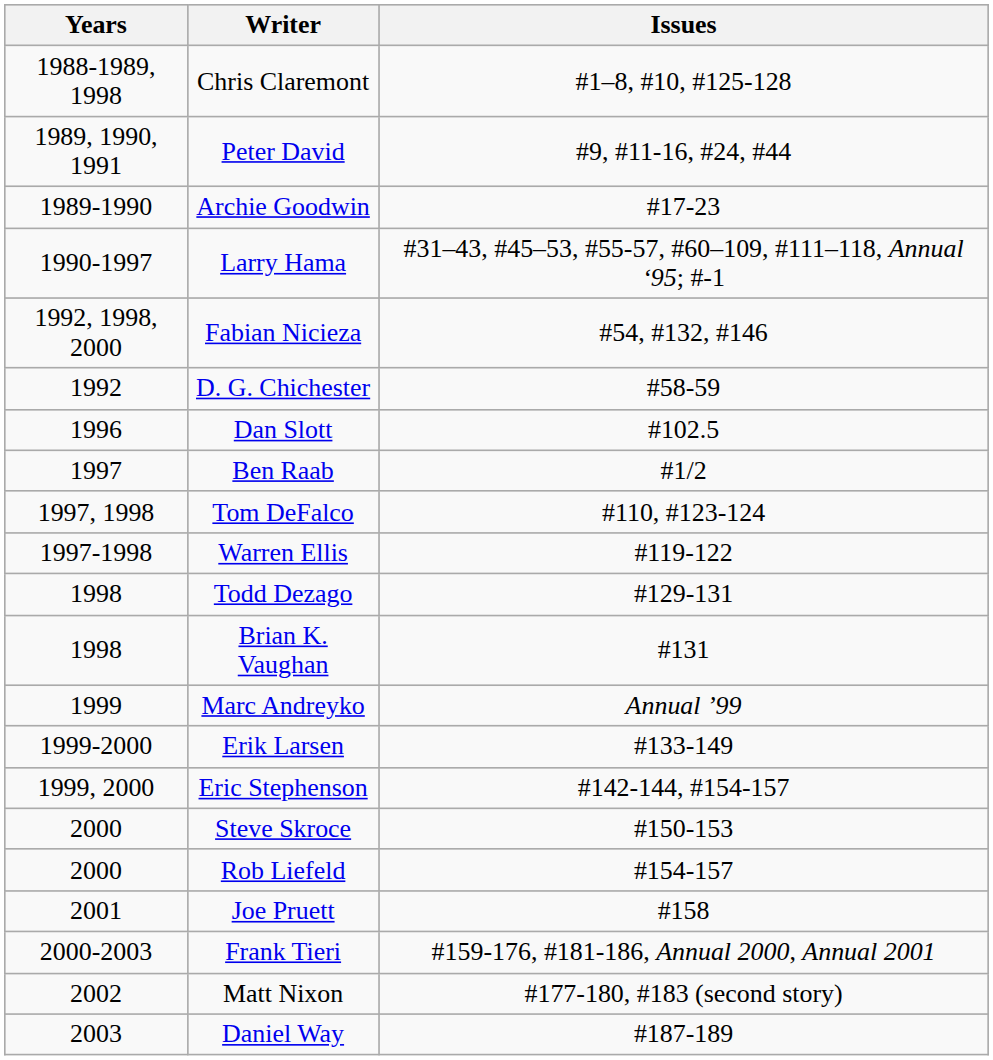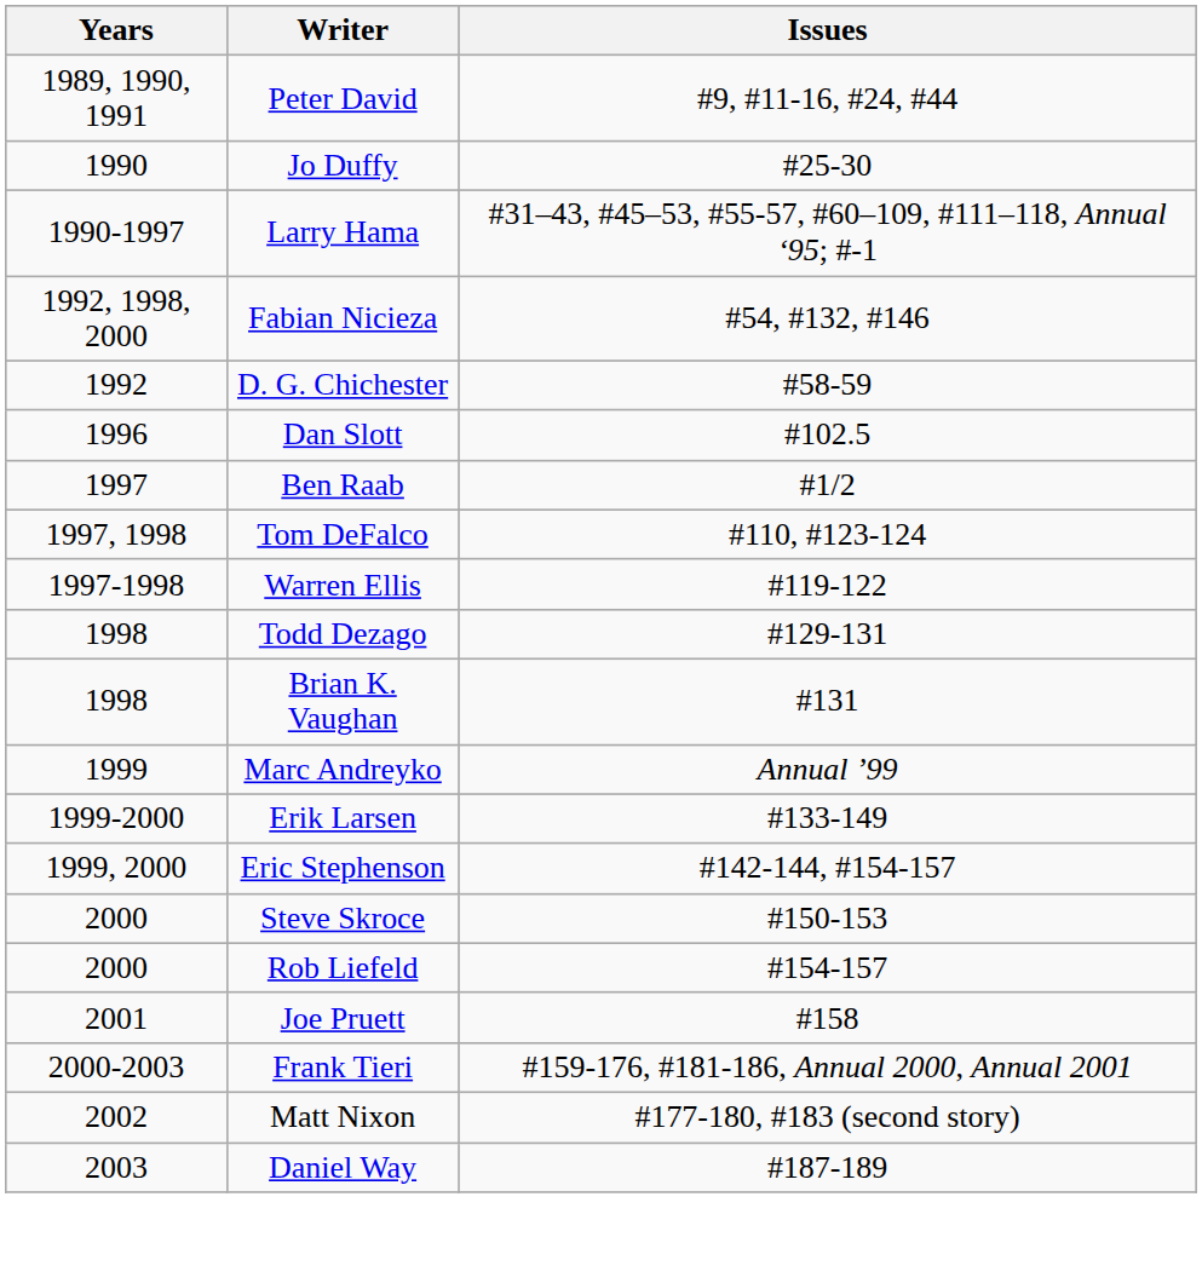 <table class="wikitable">
 <tr>
 <th>Years</th>
 <th>Writer</th>
 <th>Issues</th>
 </tr>
 <tr>
-<td align="center">1988-1989, 1998</td>
-<td align="center">Chris Claremont</td>
-<td align="center">#1–8, #10, #125-128</td>
-</tr>
-<tr>
 <td align="center">1989, 1990, 1991</td>
 <td align="center"><a href='#'>Peter David</a></td>
 <td align="center">#9, #11-16, #24, #44</td>
 </tr>
 <tr>
-<td align="center">1989-1990</td>
-<td align="center"><a href='#'>Archie Goodwin</a></td>
-<td align="center">#17-23</td>
+<td align="center">1990</td>
+<td align="center"><a href='#'>Jo Duffy</a></td>
+<td align="center">#25-30</td>
 </tr>
 <tr>
 <td align="center">1990-1997</td>
 <td align="center"><a href='#'>Larry Hama</a></td>
 <td align="center">#31–43, #45–53, #55-57, #60–109, #111–118, <em>Annual ‘95</em>; #-1</td>
 </tr>
 <tr>
 <td align="center">1992, 1998, 2000</td>
 <td align="center"><a href='#'>Fabian Nicieza</a></td>
 <td align="center">#54, #132, #146</td>
 </tr>
 <tr>
 <td align="center">1992</td>
 <td align="center"><a href='#'>D. G. Chichester</a></td>
 <td align="center">#58-59</td>
 </tr>
 <tr>
 <td align="center">1996</td>
 <td align="center"><a href='#'>Dan Slott</a></td>
 <td align="center">#102.5</td>
 </tr>
 <tr>
 <td align="center">1997</td>
 <td align="center"><a href='#'>Ben Raab</a></td>
 <td align="center">#1/2</td>
 </tr>
 <tr>
 <td align="center">1997, 1998</td>
 <td align="center"><a href='#'>Tom DeFalco</a></td>
 <td align="center">#110, #123-124</td>
 </tr>
 <tr>
 <td align="center">1997-1998</td>
 <td align="center"><a href='#'>Warren Ellis</a></td>
 <td align="center">#119-122</td>
 </tr>
 <tr>
 <td align="center">1998</td>
 <td align="center"><a href='#'>Todd Dezago</a></td>
 <td align="center">#129-131</td>
 </tr>
 <tr>
 <td align="center">1998</td>
 <td align="center"><a href='#'>Brian K. Vaughan</a></td>
 <td align="center">#131</td>
 </tr>
 <tr>
 <td align="center">1999</td>
 <td align="center"><a href='#'>Marc Andreyko</a></td>
 <td align="center"><em>Annual ’99</em></td>
 </tr>
 <tr>
 <td align="center">1999-2000</td>
 <td align="center"><a href='#'>Erik Larsen</a></td>
 <td align="center">#133-149</td>
 </tr>
 <tr>
 <td align="center">1999, 2000</td>
 <td align="center"><a href='#'>Eric Stephenson</a></td>
 <td align="center">#142-144, #154-157</td>
 </tr>
 <tr>
 <td align="center">2000</td>
 <td align="center"><a href='#'>Steve Skroce</a></td>
 <td align="center">#150-153</td>
 </tr>
 <tr>
 <td align="center">2000</td>
 <td align="center"><a href='#'>Rob Liefeld</a></td>
 <td align="center">#154-157</td>
 </tr>
 <tr>
 <td align="center">2001</td>
 <td align="center"><a href='#'>Joe Pruett</a></td>
 <td align="center">#158</td>
 </tr>
 <tr>
 <td align="center">2000-2003</td>
 <td align="center"><a href='#'>Frank Tieri</a></td>
 <td align="center">#159-176, #181-186, <em>Annual 2000</em>, <em>Annual 2001</em></td>
 </tr>
 <tr>
 <td align="center">2002</td>
 <td align="center">Matt Nixon</td>
 <td align="center">#177-180, #183 (second story)</td>
 </tr>
 <tr>
 <td align="center">2003</td>
 <td align="center"><a href='#'>Daniel Way</a></td>
 <td align="center">#187-189</td>
 </tr>
 </table>
